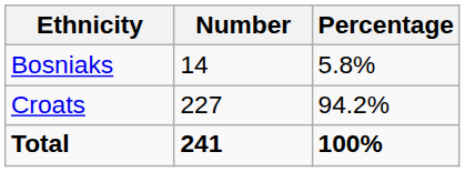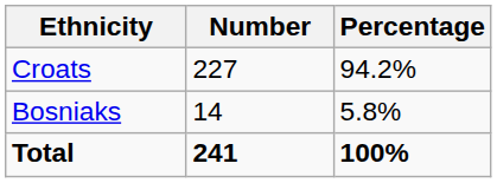 <table class="wikitable">
 <tr>
 <th width="100px">Ethnicity</th>
 <th width="80px">Number</th>
 <th width="80px">Percentage</th>
 </tr>
 <tr>
+<td><a href='#'>Croats</a></td>
+<td>227</td>
+<td>94.2%</td>
+</tr>
+<tr>
 <td><a href='#'>Bosniaks</a></td>
 <td>14</td>
 <td>5.8%</td>
-</tr>
-<tr>
-<td><a href='#'>Croats</a></td>
-<td>227</td>
-<td>94.2%</td>
 </tr>
 <tr>
 <td><strong>Total</strong></td>
 <td><strong>241</strong></td>
 <td><strong>100%</strong></td>
 </tr>
 </table>
